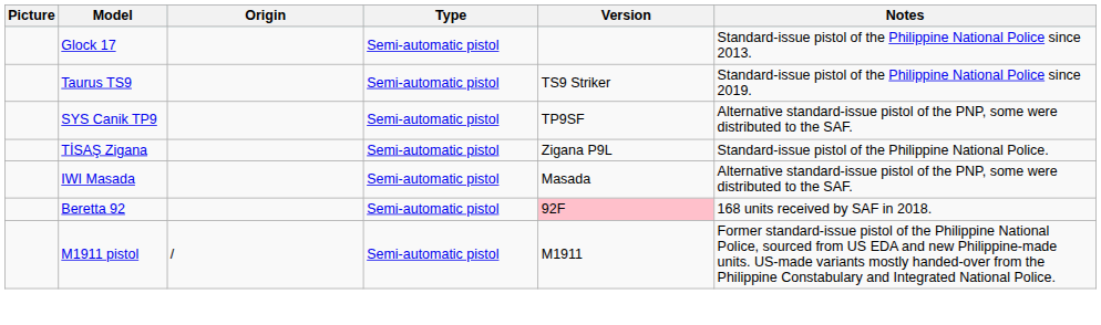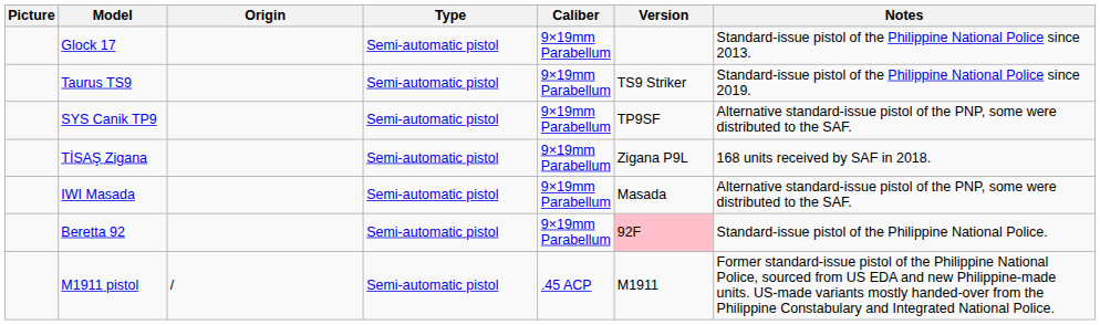 <table class="wikitable" style="width:100%;">
 <tr bgcolor=#B0E0E6>
 <th style="width:3%;">Picture</th>
 <th style="width:10%;">Model</th>
 <th style="width:18%;">Origin</th>
 <th style="width:16%;">Type</th>
+<th style="width:7%;">Caliber</th>
 <th style="width:%;">Version</th>
 <th style="width:35%;">Notes</th>
 </tr>
 <tr>
 <td></td>
 <td><a href='#'>Glock 17</a></td>
 <td></td>
 <td><a href='#'>Semi-automatic pistol</a></td>
+<td><a href='#'>9×19mm Parabellum</a></td>
 <td></td>
 <td>Standard-issue pistol of the <a href='#'>Philippine National Police</a> since 2013.</td>
 </tr>
 <tr>
 <td></td>
 <td><a href='#'>Taurus TS9</a></td>
 <td></td>
 <td><a href='#'>Semi-automatic pistol</a></td>
+<td><a href='#'>9×19mm Parabellum</a></td>
 <td>TS9 Striker</td>
 <td>Standard-issue pistol of the <a href='#'>Philippine National Police</a> since 2019.</td>
 </tr>
 <tr>
 <td></td>
 <td><a href='#'>SYS Canik TP9</a></td>
 <td></td>
 <td><a href='#'>Semi-automatic pistol</a></td>
+<td><a href='#'>9×19mm Parabellum</a></td>
 <td>TP9SF</td>
 <td>Alternative standard-issue pistol of the PNP, some were distributed to the SAF.</td>
 </tr>
 <tr>
 <td></td>
 <td><a href='#'>TİSAŞ Zigana</a></td>
 <td></td>
 <td><a href='#'>Semi-automatic pistol</a></td>
+<td><a href='#'>9×19mm Parabellum</a></td>
 <td>Zigana P9L</td>
-<td>Standard-issue pistol of the Philippine National Police.</td>
+<td>168 units received by SAF in 2018.</td>
 </tr>
 <tr>
 <td></td>
 <td><a href='#'>IWI Masada</a></td>
 <td></td>
 <td><a href='#'>Semi-automatic pistol</a></td>
+<td><a href='#'>9×19mm Parabellum</a></td>
 <td>Masada</td>
 <td>Alternative standard-issue pistol of the PNP, some were distributed to the SAF.</td>
 </tr>
 <tr>
 <td></td>
 <td><a href='#'>Beretta 92</a></td>
 <td></td>
 <td><a href='#'>Semi-automatic pistol</a></td>
+<td><a href='#'>9×19mm Parabellum</a></td>
 <td style="background: pink;">92F</td>
-<td>168 units received by SAF in 2018.</td>
+<td>Standard-issue pistol of the Philippine National Police.</td>
 </tr>
 <tr>
 <td></td>
 <td><a href='#'>M1911 pistol</a></td>
 <td> /<br></td>
 <td><a href='#'>Semi-automatic pistol</a></td>
+<td><a href='#'>.45 ACP</a></td>
 <td>M1911</td>
 <td>Former standard-issue pistol of the Philippine National Police, sourced from US EDA and new Philippine-made units. US-made variants mostly handed-over from the Philippine Constabulary and Integrated National Police.</td>
 </tr>
 </table>
